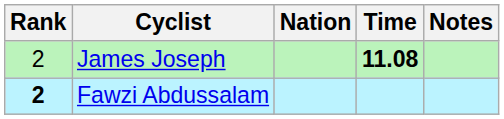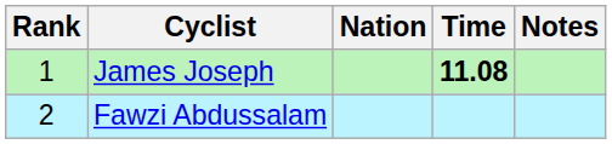 <table class="wikitable sortable" style="text-align:center;">
 <tr>
 <th>Rank</th>
 <th>Cyclist</th>
 <th>Nation</th>
 <th>Time</th>
 <th>Notes</th>
 </tr>
 <tr bgcolor=bbf3bb>
-<td>2</td>
+<td>1</td>
 <td align=left><a href='#'>James Joseph</a></td>
 <td align=left></td>
 <td><strong>11.08</strong></td>
 <td></td>
 </tr>
 <tr bgcolor=bbf3ff>
-<td><strong>2</strong></td>
+<td>2</td>
 <td align=left><a href='#'>Fawzi Abdussalam</a></td>
 <td align=left></td>
 <td></td>
 <td></td>
 </tr>
 </table>
